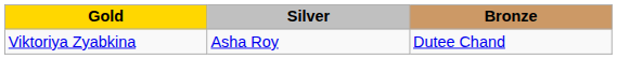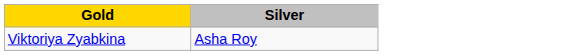 <table class="wikitable" style="text-align:left">
 <tr align="center">
 <td width=200 bgcolor=gold><strong>Gold</strong></td>
 <td width=200 bgcolor=silver><strong>Silver</strong></td>
-<td width=200 bgcolor=CC9966><strong>Bronze</strong></td>
 </tr>
 <tr>
 <td><a href='#'>Viktoriya Zyabkina</a><br><em></em></td>
 <td><a href='#'>Asha Roy</a><br><em></em></td>
-<td><a href='#'>Dutee Chand</a><br><em></em></td>
 </tr>
 </table>
